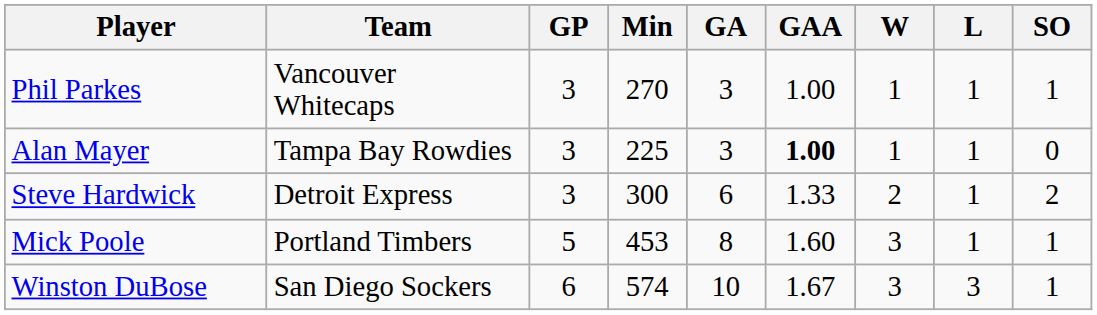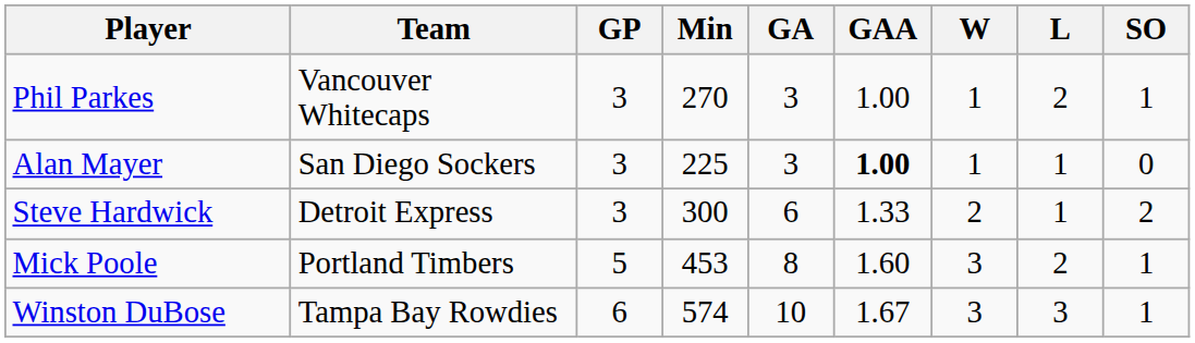 <table class="wikitable">
 <tr>
 <th bgcolor="#DDDDFF" width="20%">Player</th>
 <th bgcolor="#DDDDFF" width="20%">Team</th>
 <th bgcolor="#DDDDFF" width="6%">GP</th>
 <th bgcolor="#DDDDFF" width="6%">Min</th>
 <th bgcolor="#DDDDFF" width="6%">GA</th>
 <th bgcolor="#DDDDFF" width="6%">GAA</th>
 <th bgcolor="#DDDDFF" width="6%">W</th>
 <th bgcolor="#DDDDFF" width="6%">L</th>
 <th bgcolor="#DDDDFF" width="6%">SO</th>
 </tr>
 <tr align=center>
 <td align=left><a href='#'>Phil Parkes</a></td>
 <td align=left>Vancouver Whitecaps</td>
 <td>3</td>
 <td>270</td>
 <td>3</td>
 <td>1.00</td>
 <td>1</td>
-<td>1</td>
+<td>2</td>
 <td>1</td>
 </tr>
 <tr align=center>
 <td align=left><a href='#'>Alan Mayer</a></td>
-<td align=left>Tampa Bay Rowdies</td>
+<td align=left>San Diego Sockers</td>
 <td>3</td>
 <td>225</td>
 <td>3</td>
 <td><strong>1.00</strong></td>
 <td>1</td>
 <td>1</td>
 <td>0</td>
 </tr>
 <tr align=center>
 <td align=left><a href='#'>Steve Hardwick</a></td>
 <td align=left>Detroit Express</td>
 <td>3</td>
 <td>300</td>
 <td>6</td>
 <td>1.33</td>
 <td>2</td>
 <td>1</td>
 <td>2</td>
 </tr>
 <tr align=center>
 <td align=left><a href='#'>Mick Poole</a></td>
 <td align=left>Portland Timbers</td>
 <td>5</td>
 <td>453</td>
 <td>8</td>
 <td>1.60</td>
 <td>3</td>
-<td>1</td>
+<td>2</td>
 <td>1</td>
 </tr>
 <tr align=center>
 <td align=left><a href='#'>Winston DuBose</a></td>
-<td align=left>San Diego Sockers</td>
+<td align=left>Tampa Bay Rowdies</td>
 <td>6</td>
 <td>574</td>
 <td>10</td>
 <td>1.67</td>
 <td>3</td>
 <td>3</td>
 <td>1</td>
 </tr>
 </table>
